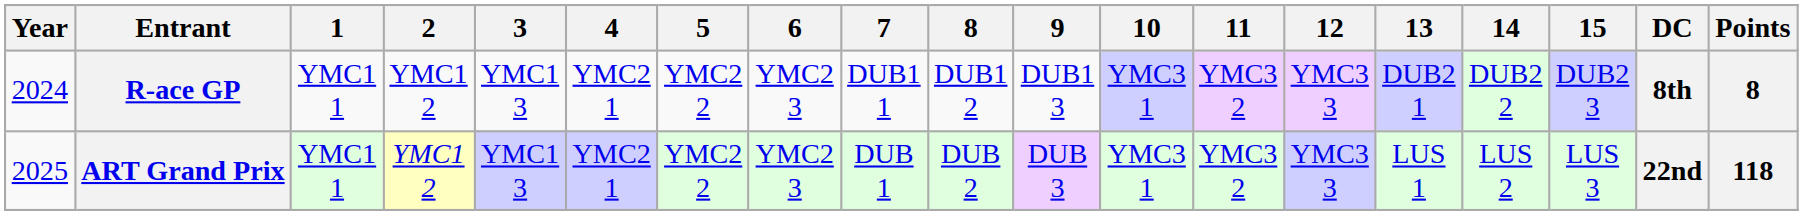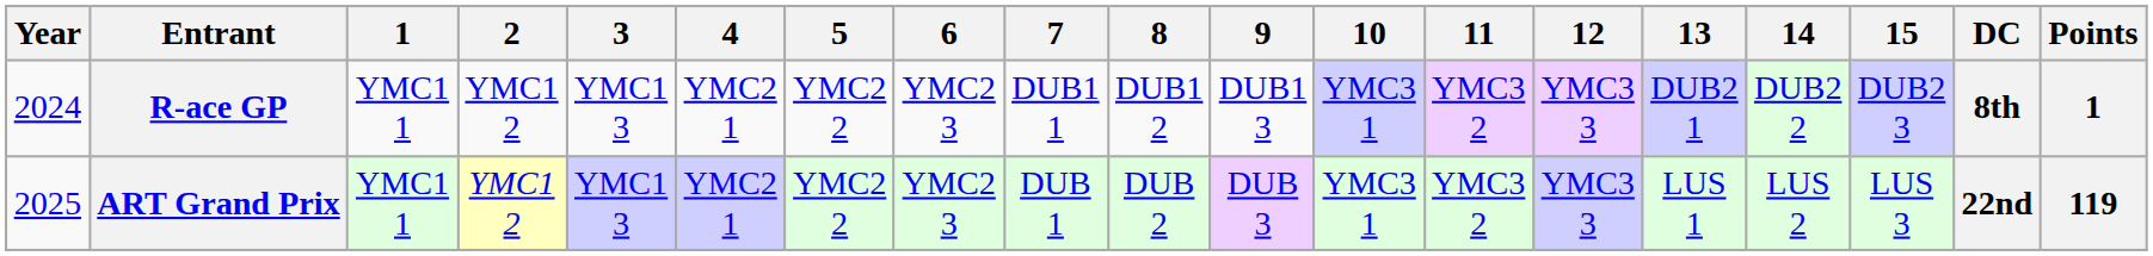 <table class="wikitable" style="text-align:center; font-size:85%">
 <tr>
 <th>Year</th>
 <th>Entrant</th>
 <th>1</th>
 <th>2</th>
 <th>3</th>
 <th>4</th>
 <th>5</th>
 <th>6</th>
 <th>7</th>
 <th>8</th>
 <th>9</th>
 <th>10</th>
 <th>11</th>
 <th>12</th>
 <th>13</th>
 <th>14</th>
 <th>15</th>
 <th>DC</th>
 <th>Points</th>
 </tr>
 <tr>
 <td><a href='#'>2024</a></td>
 <th nowrap><a href='#'>R-ace GP</a></th>
 <td style="background:#;"><a href='#'>YMC1<br>1</a></td>
 <td style="background:#;"><a href='#'>YMC1<br>2</a></td>
 <td style="background:#;"><a href='#'>YMC1<br>3</a></td>
 <td style="background:#;"><a href='#'>YMC2<br>1</a></td>
 <td style="background:#;"><a href='#'>YMC2<br>2</a></td>
 <td style="background:#;"><a href='#'>YMC2<br>3</a></td>
 <td style="background:#;"><a href='#'>DUB1<br>1</a></td>
 <td style="background:#;"><a href='#'>DUB1<br>2</a></td>
 <td style="background:#;"><a href='#'>DUB1<br>3</a></td>
 <td style="background:#CFCFFF;"><a href='#'>YMC3<br>1</a><br></td>
 <td style="background:#EFCFFF;"><a href='#'>YMC3<br>2</a><br></td>
 <td style="background:#EFCFFF;"><a href='#'>YMC3<br>3</a><br></td>
 <td style="background:#CFCFFF;"><a href='#'>DUB2<br>1</a><br></td>
 <td style="background:#DFFFDF;"><a href='#'>DUB2<br>2</a><br></td>
 <td style="background:#CFCFFF;"><a href='#'>DUB2<br>3</a><br></td>
 <th>8th</th>
-<th>8</th>
+<th>1</th>
 </tr>
 <tr>
 <td><a href='#'>2025</a></td>
 <th nowrap><a href='#'>ART Grand Prix</a></th>
 <td style="background:#DFFFDF;"><a href='#'>YMC1<br>1</a><br></td>
 <td style="background:#FFFFBF;"><em><a href='#'>YMC1<br>2</a></em><br></td>
 <td style="background:#CFCFFF;"><a href='#'>YMC1<br>3</a><br></td>
 <td style="background:#CFCFFF;"><a href='#'>YMC2<br>1</a><br></td>
 <td style="background:#DFFFDF;"><a href='#'>YMC2<br>2</a><br></td>
 <td style="background:#DFFFDF;"><a href='#'>YMC2<br>3</a><br></td>
 <td style="background:#DFFFDF;"><a href='#'>DUB<br>1</a><br></td>
 <td style="background:#DFFFDF;"><a href='#'>DUB<br>2</a><br></td>
 <td style="background:#EFCFFF;"><a href='#'>DUB<br>3</a><br></td>
 <td style="background:#DFFFDF;"><a href='#'>YMC3<br>1</a><br></td>
 <td style="background:#DFFFDF;"><a href='#'>YMC3<br>2</a><br></td>
 <td style="background:#CFCFFF;"><a href='#'>YMC3<br>3</a><br></td>
 <td style="background:#DFFFDF;"><a href='#'>LUS<br>1</a><br></td>
 <td style="background:#DFFFDF;"><a href='#'>LUS<br>2</a><br></td>
 <td style="background:#DFFFDF;"><a href='#'>LUS<br>3</a><br></td>
 <th>22nd</th>
-<th>118</th>
+<th>119</th>
 </tr>
 </table>
